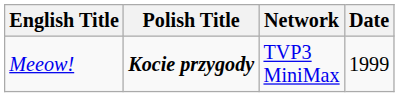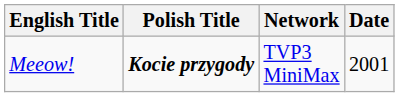 <table class="wikitable">
 <tr>
 <th>English Title</th>
 <th>Polish Title</th>
 <th>Network</th>
 <th>Date</th>
 </tr>
 <tr>
 <td> <em><a href='#'>Meeow!</a></em></td>
 <td><strong><em>Kocie przygody</em></strong></td>
 <td><a href='#'>TVP3</a><br><a href='#'>MiniMax</a></td>
-<td>1999</td>
+<td>2001</td>
 </tr>
 </table>
